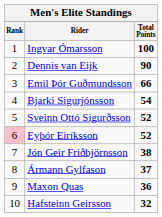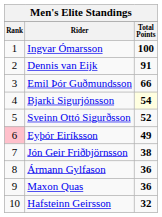 <table class="wikitable sortable">
 <tr>
 <th colspan=27 align="center">Men's Elite Standings</th>
 </tr>
 <tr>
 </tr>
 <tr style="font-size:8pt;font-weight:bold">
 <th align="center">Rank</th>
 <th align="center">Rider</th>
 <th align="center">Total<br>Points</th>
 </tr>
 <tr>
 <td align=center>1</td>
 <td> <a href='#'>Ingvar Ómarsson</a></td>
 <td align=center><strong>100</strong></td>
 </tr>
 <tr>
 <td align=center>2</td>
 <td> <a href='#'>Dennis van Eijk</a></td>
-<td align=center><strong>90</strong></td>
+<td align=center><strong>91</strong></td>
 </tr>
 <tr>
 <td align=center>3</td>
 <td> <a href='#'>Emil Þór Guðmundsson</a></td>
 <td align=center><strong>66</strong></td>
 </tr>
 <tr>
 <td align=center>4</td>
 <td> <a href='#'>Bjarki Sigurjónsson</a></td>
-<td align=center><strong>54</strong></td>
+<td align=center style="background: lightyellow;"><strong>54</strong></td>
 </tr>
 <tr>
 <td align=center>5</td>
 <td> <a href='#'>Sveinn Ottó Sigurðsson</a></td>
 <td align=center><strong>52</strong></td>
 </tr>
 <tr>
 <td align=center style="background: pink;">6</td>
 <td> <a href='#'>Eyþór Eiríksson</a></td>
-<td align=center><strong>52</strong></td>
+<td align=center><strong>49</strong></td>
 </tr>
 <tr>
 <td align=center>7</td>
 <td> <a href='#'>Jón Geir Friðbjörnsson</a></td>
 <td align=center><strong>38</strong></td>
 </tr>
 <tr>
 <td align=center>8</td>
 <td> <a href='#'>Ármann Gylfason</a></td>
-<td align=center><strong>37</strong></td>
+<td align=center><strong>36</strong></td>
 </tr>
 <tr>
 <td align=center>9</td>
 <td> <a href='#'>Maxon Quas</a></td>
 <td align=center><strong>36</strong></td>
 </tr>
 <tr>
 <td align=center>10</td>
 <td> <a href='#'>Hafsteinn Geirsson</a></td>
 <td align=center><strong>32</strong></td>
 </tr>
 </table>
